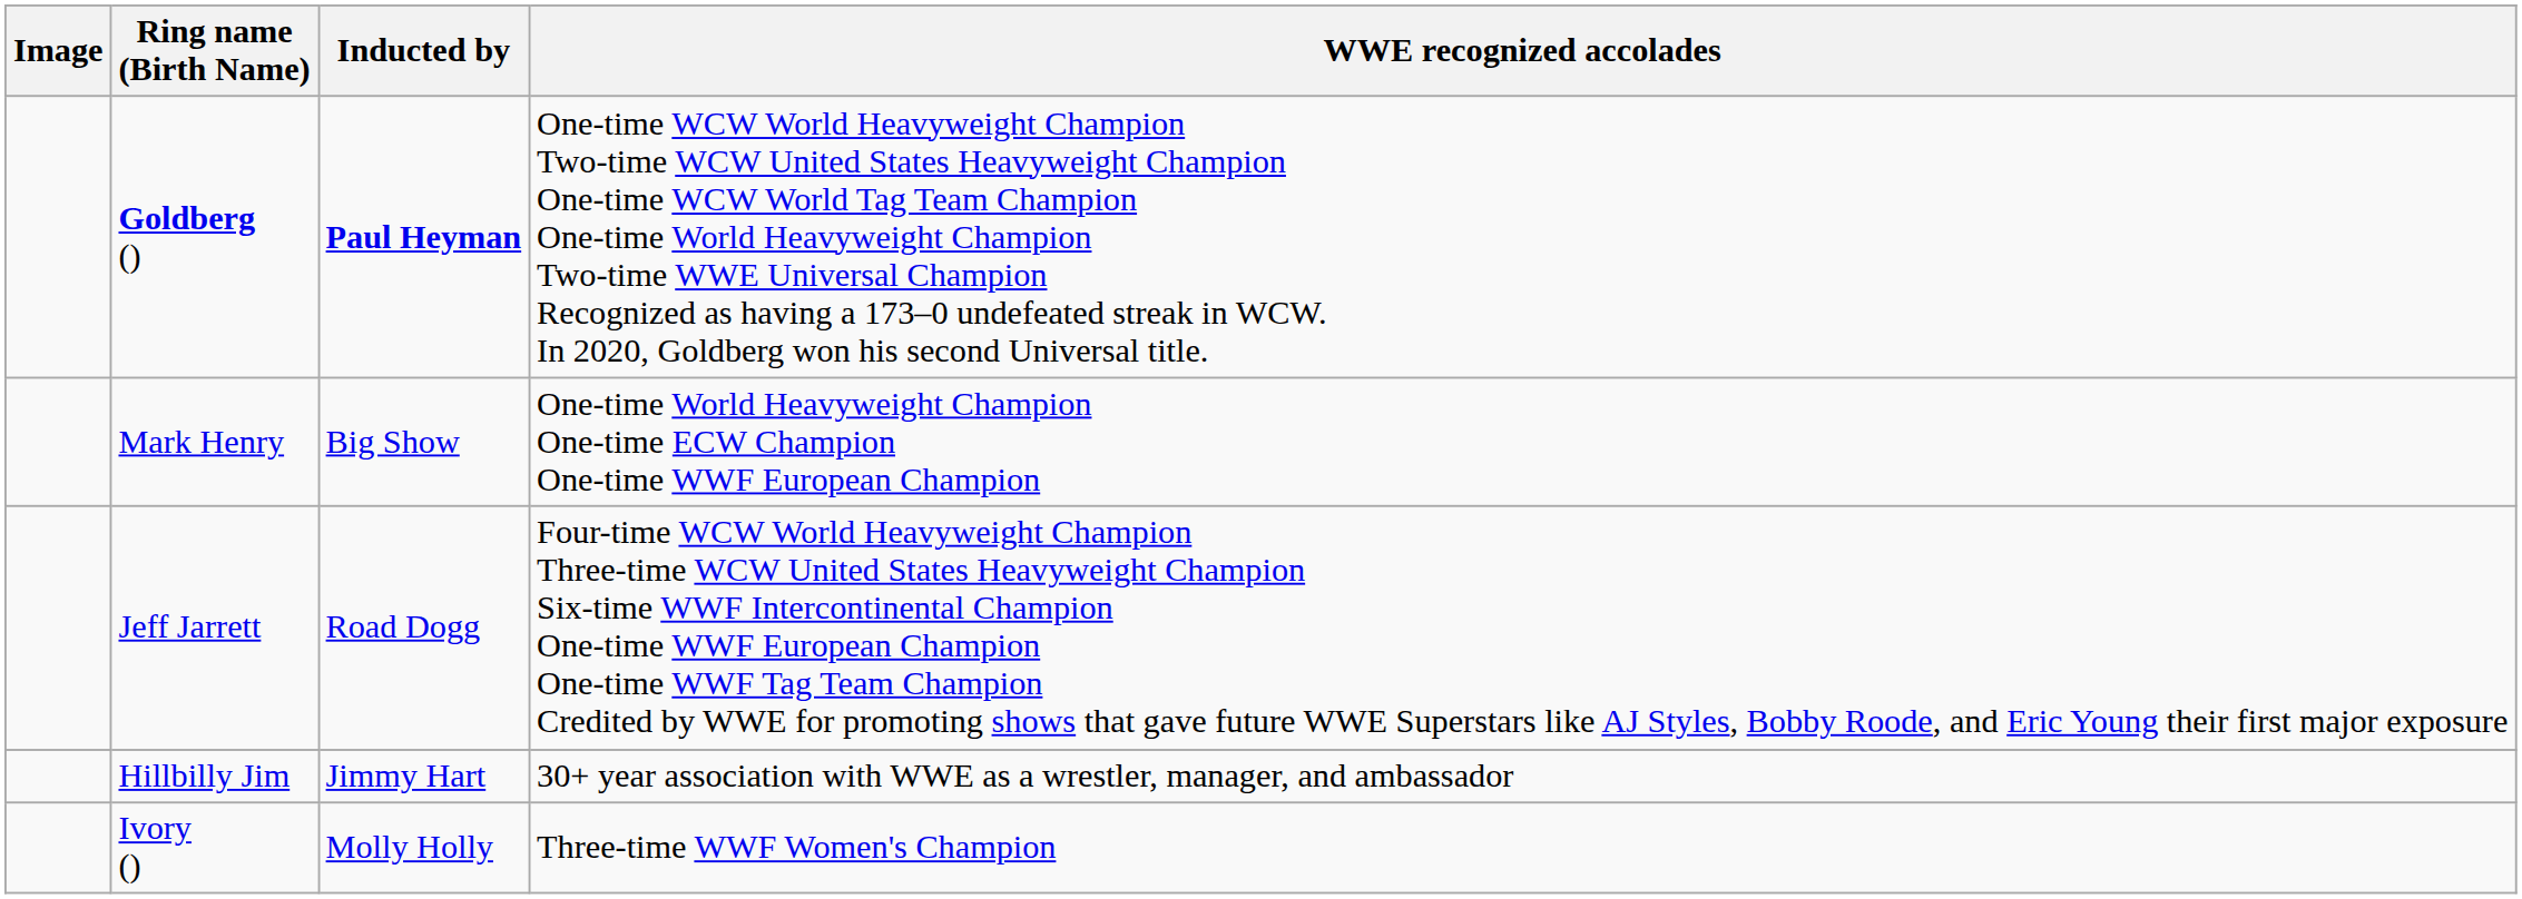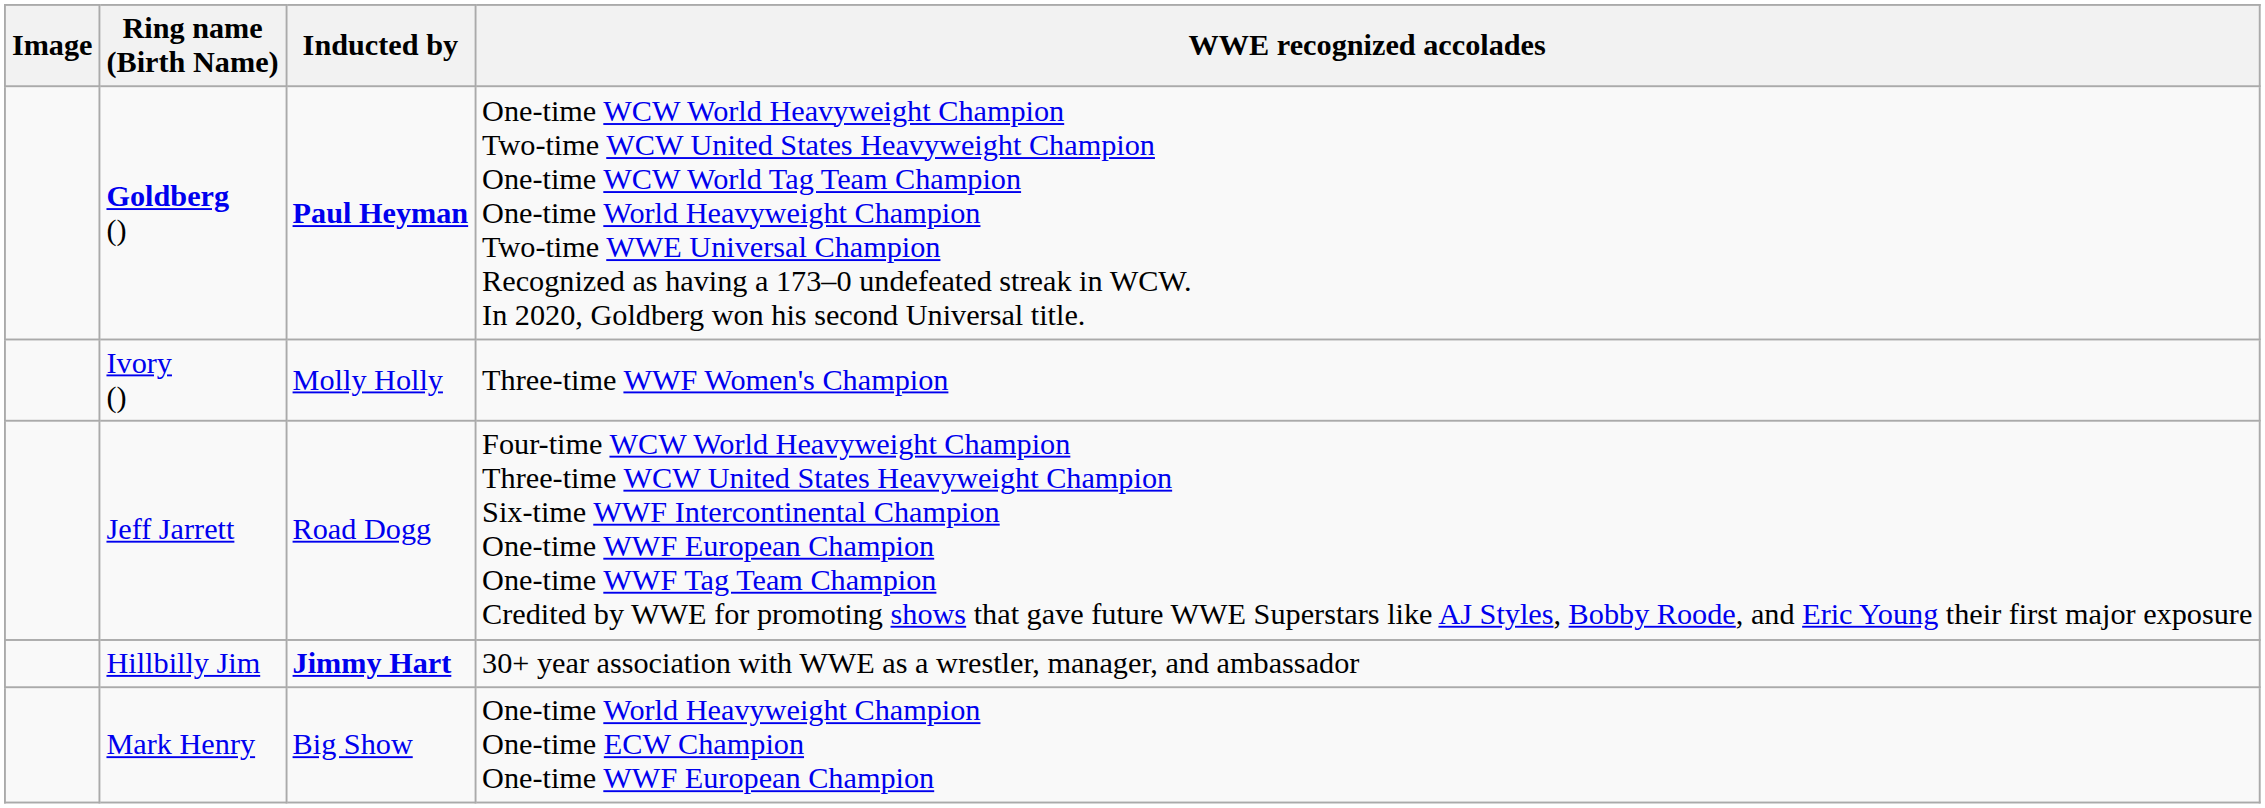 <table class="wikitable">
 <tr>
 <th class="unsortable">Image</th>
 <th>Ring name<br>(Birth Name)</th>
 <th>Inducted by</th>
 <th class="unsortable">WWE recognized accolades</th>
 </tr>
 <tr>
 <td></td>
 <td><strong><a href='#'>Goldberg</a></strong><br>()</td>
 <td><strong><a href='#'>Paul Heyman</a></strong></td>
 <td>One-time <a href='#'>WCW World Heavyweight Champion</a><br>Two-time <a href='#'>WCW United States Heavyweight Champion</a><br>One-time <a href='#'>WCW World Tag Team Champion</a><br>One-time <a href='#'>World Heavyweight Champion</a><br>Two-time <a href='#'>WWE Universal Champion</a><br>Recognized as having a 173–0 undefeated streak in WCW.<br>In 2020, Goldberg won his second Universal title.</td>
 </tr>
 <tr>
 <td></td>
-<td><a href='#'>Mark Henry</a></td>
-<td><a href='#'>Big Show</a></td>
-<td>One-time <a href='#'>World Heavyweight Champion</a><br>One-time <a href='#'>ECW Champion</a><br>One-time <a href='#'>WWF European Champion</a></td>
+<td><a href='#'>Ivory</a><br>()</td>
+<td><a href='#'>Molly Holly</a></td>
+<td>Three-time <a href='#'>WWF Women's Champion</a></td>
 </tr>
 <tr>
 <td></td>
 <td><a href='#'>Jeff Jarrett</a></td>
 <td><a href='#'>Road Dogg</a></td>
 <td>Four-time <a href='#'>WCW World Heavyweight Champion</a><br>Three-time <a href='#'>WCW United States Heavyweight Champion</a><br>Six-time <a href='#'>WWF Intercontinental Champion</a><br>One-time <a href='#'>WWF European Champion</a><br>One-time <a href='#'>WWF Tag Team Champion</a><br>Credited by WWE for promoting <a href='#'>shows</a> that gave future WWE Superstars like <a href='#'>AJ Styles</a>, <a href='#'>Bobby Roode</a>, and <a href='#'>Eric Young</a> their first major exposure</td>
 </tr>
 <tr>
 <td></td>
 <td><a href='#'>Hillbilly Jim</a><br></td>
-<td><a href='#'>Jimmy Hart</a></td>
+<td><strong><a href='#'>Jimmy Hart</a></strong></td>
 <td>30+ year association with WWE as a wrestler, manager, and ambassador</td>
 </tr>
 <tr>
 <td></td>
-<td><a href='#'>Ivory</a><br>()</td>
-<td><a href='#'>Molly Holly</a></td>
-<td>Three-time <a href='#'>WWF Women's Champion</a></td>
+<td><a href='#'>Mark Henry</a></td>
+<td><a href='#'>Big Show</a></td>
+<td>One-time <a href='#'>World Heavyweight Champion</a><br>One-time <a href='#'>ECW Champion</a><br>One-time <a href='#'>WWF European Champion</a></td>
 </tr>
 </table>
